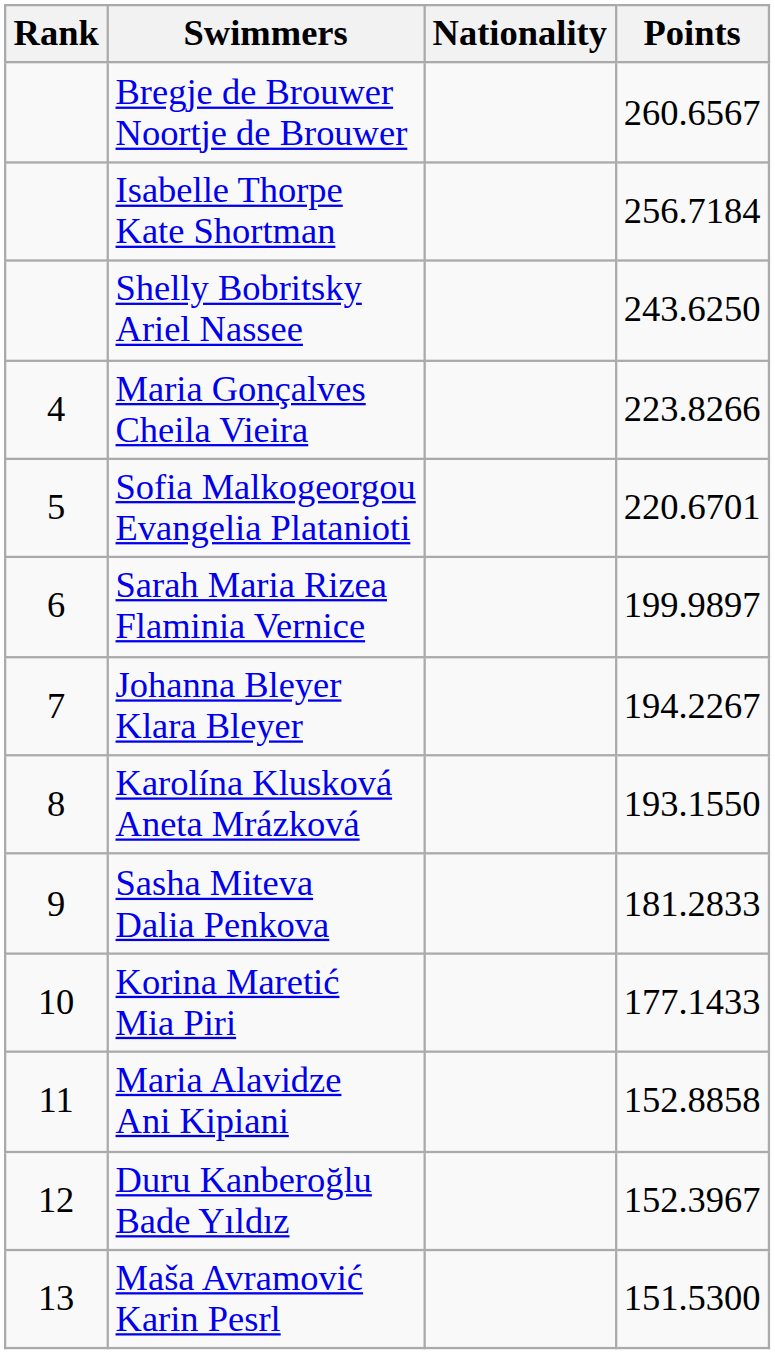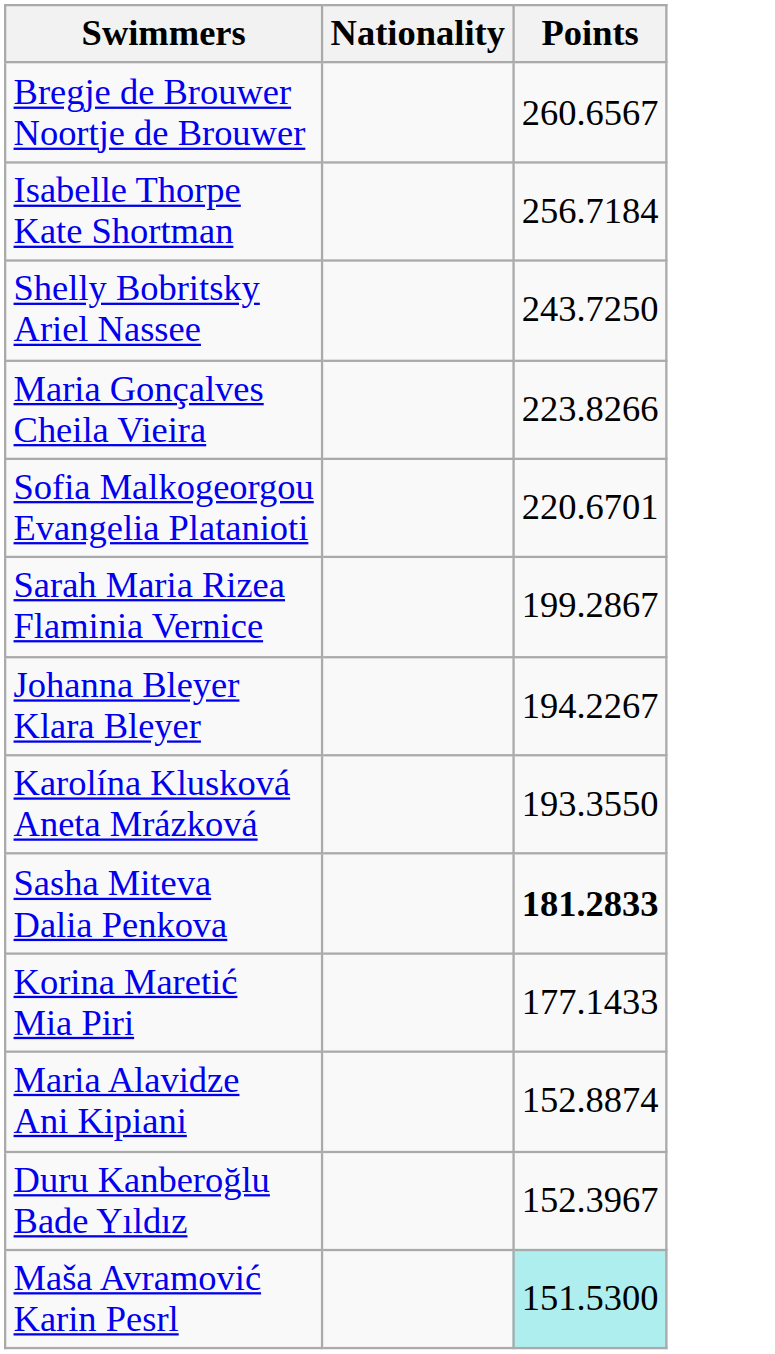 <table class="wikitable sortable" style="text-align:center">
 <tr>
-<th>Rank</th>
 <th>Swimmers</th>
 <th>Nationality</th>
 <th>Points</th>
 </tr>
 <tr>
-<td></td>
 <td align=left><a href='#'>Bregje de Brouwer</a><br><a href='#'>Noortje de Brouwer</a></td>
 <td align=left></td>
 <td>260.6567</td>
 </tr>
 <tr>
-<td></td>
 <td align=left><a href='#'>Isabelle Thorpe</a> <br><a href='#'>Kate Shortman</a></td>
 <td align=left></td>
 <td>256.7184</td>
 </tr>
 <tr>
-<td></td>
 <td align=left><a href='#'>Shelly Bobritsky</a><br><a href='#'>Ariel Nassee</a></td>
 <td align=left></td>
-<td>243.6250</td>
+<td>243.7250</td>
 </tr>
 <tr>
-<td>4</td>
 <td align=left><a href='#'>Maria Gonçalves</a><br><a href='#'>Cheila Vieira</a></td>
 <td align=left></td>
 <td>223.8266</td>
 </tr>
 <tr>
-<td>5</td>
 <td align=left><a href='#'>Sofia Malkogeorgou</a><br><a href='#'>Evangelia Platanioti</a></td>
 <td align=left></td>
 <td>220.6701</td>
 </tr>
 <tr>
-<td>6</td>
 <td align=left><a href='#'>Sarah Maria Rizea</a><br><a href='#'>Flaminia Vernice</a></td>
 <td align=left></td>
-<td>199.9897</td>
+<td>199.2867</td>
 </tr>
 <tr>
-<td>7</td>
 <td align=left><a href='#'>Johanna Bleyer</a><br><a href='#'>Klara Bleyer</a></td>
 <td align=left></td>
 <td>194.2267</td>
 </tr>
 <tr>
-<td>8</td>
 <td align=left><a href='#'>Karolína Klusková</a><br><a href='#'>Aneta Mrázková</a></td>
 <td align=left></td>
-<td>193.1550</td>
+<td>193.3550</td>
 </tr>
 <tr>
-<td>9</td>
 <td align=left><a href='#'>Sasha Miteva</a><br><a href='#'>Dalia Penkova</a></td>
 <td align=left></td>
-<td>181.2833</td>
+<td><strong>181.2833</strong></td>
 </tr>
 <tr>
-<td>10</td>
 <td align=left><a href='#'>Korina Maretić</a><br><a href='#'>Mia Piri</a></td>
 <td align=left></td>
 <td>177.1433</td>
 </tr>
 <tr>
-<td>11</td>
 <td align=left><a href='#'>Maria Alavidze</a><br><a href='#'>Ani Kipiani</a></td>
 <td align=left></td>
-<td>152.8858</td>
+<td>152.8874</td>
 </tr>
 <tr>
-<td>12</td>
 <td align=left><a href='#'>Duru Kanberoğlu</a><br><a href='#'>Bade Yıldız</a></td>
 <td align=left></td>
 <td>152.3967</td>
 </tr>
 <tr>
-<td>13</td>
 <td align=left><a href='#'>Maša Avramović</a><br><a href='#'>Karin Pesrl</a></td>
 <td align=left></td>
-<td>151.5300</td>
+<td style="background: paleturquoise;">151.5300</td>
 </tr>
 </table>
